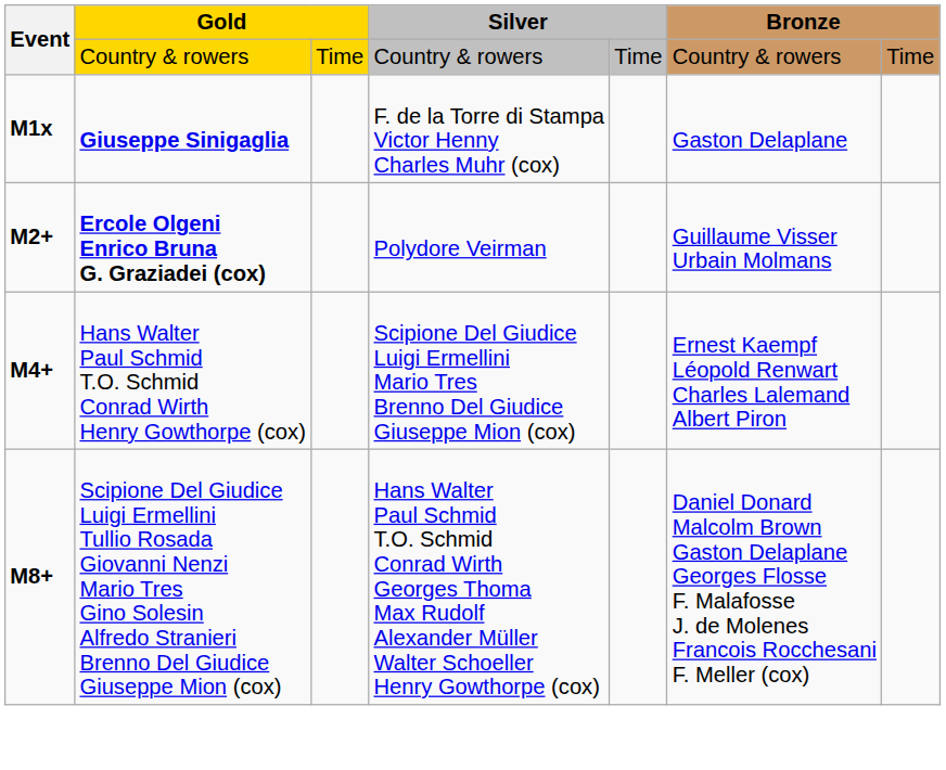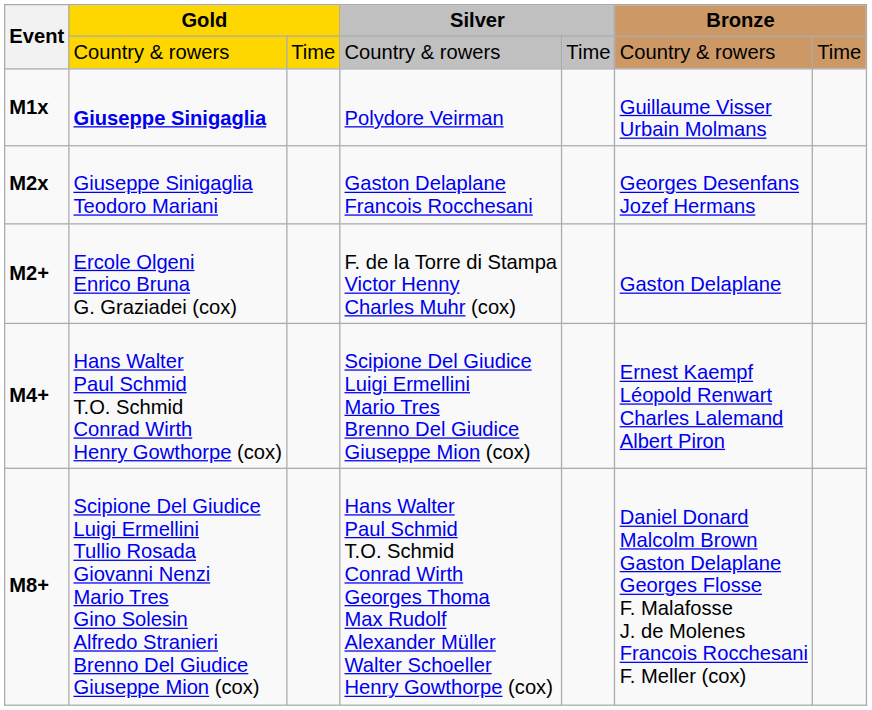 <table class="wikitable">
 <tr>
 <th rowspan="2">Event</th>
 <th colspan="2" style="background:gold;">Gold</th>
 <th colspan="2" style="background:silver;">Silver</th>
 <th colspan="2" style="background:#c96;">Bronze</th>
 </tr>
 <tr>
 <td style="background:gold;">Country & rowers</td>
 <td style="background:gold;">Time</td>
 <td style="background:silver;">Country & rowers</td>
 <td style="background:silver;">Time</td>
 <td style="background:#c96;">Country & rowers</td>
 <td style="background:#c96;">Time</td>
 </tr>
 <tr>
 <td><strong>M1x</strong></td>
 <td><strong> <br> <a href='#'>Giuseppe Sinigaglia</a></strong></td>
 <td></td>
-<td> <br> F. de la Torre di Stampa <br> <a href='#'>Victor Henny</a> <br> <a href='#'>Charles Muhr</a> (cox)</td>
+<td> <br> <a href='#'>Polydore Veirman</a></td>
 <td></td>
-<td> <br> <a href='#'>Gaston Delaplane</a></td>
+<td> <br> <a href='#'>Guillaume Visser</a> <br> <a href='#'>Urbain Molmans</a></td>
+<td></td>
+</tr>
+<tr>
+<td><strong>M2x</strong></td>
+<td> <br> <a href='#'>Giuseppe Sinigaglia</a> <br> <a href='#'>Teodoro Mariani</a></td>
+<td></td>
+<td> <br> <a href='#'>Gaston Delaplane</a> <br> <a href='#'>Francois Rocchesani</a></td>
+<td></td>
+<td> <br> <a href='#'>Georges Desenfans</a> <br> <a href='#'>Jozef Hermans</a></td>
 <td></td>
 </tr>
 <tr>
 <td><strong>M2+</strong></td>
-<td><strong> <br> <a href='#'>Ercole Olgeni</a> <br> <a href='#'>Enrico Bruna</a> <br> G. Graziadei (cox)</strong></td>
+<td> <br> <a href='#'>Ercole Olgeni</a> <br> <a href='#'>Enrico Bruna</a> <br> G. Graziadei (cox)</td>
 <td></td>
-<td> <br> <a href='#'>Polydore Veirman</a></td>
+<td> <br> F. de la Torre di Stampa <br> <a href='#'>Victor Henny</a> <br> <a href='#'>Charles Muhr</a> (cox)</td>
 <td></td>
-<td> <br> <a href='#'>Guillaume Visser</a> <br> <a href='#'>Urbain Molmans</a></td>
+<td> <br> <a href='#'>Gaston Delaplane</a></td>
 <td></td>
 </tr>
 <tr>
 <td><strong>M4+</strong></td>
 <td> <br> <a href='#'>Hans Walter</a> <br> <a href='#'>Paul Schmid</a> <br> T.O. Schmid <br> <a href='#'>Conrad Wirth</a> <br> <a href='#'>Henry Gowthorpe</a> (cox)</td>
 <td></td>
 <td> <br> <a href='#'>Scipione Del Giudice</a> <br> <a href='#'>Luigi Ermellini</a> <br> <a href='#'>Mario Tres</a> <br> <a href='#'>Brenno Del Giudice</a> <br> <a href='#'>Giuseppe Mion</a> (cox)</td>
 <td></td>
 <td> <br> <a href='#'>Ernest Kaempf</a> <br> <a href='#'>Léopold Renwart</a> <br> <a href='#'>Charles Lalemand</a> <br> <a href='#'>Albert Piron</a></td>
 <td></td>
 </tr>
 <tr>
 <td><strong>M8+</strong></td>
 <td> <br> <a href='#'>Scipione Del Giudice</a> <br> <a href='#'>Luigi Ermellini</a> <br> <a href='#'>Tullio Rosada</a> <br> <a href='#'>Giovanni Nenzi</a> <br> <a href='#'>Mario Tres</a> <br> <a href='#'>Gino Solesin</a> <br> <a href='#'>Alfredo Stranieri</a> <br> <a href='#'>Brenno Del Giudice</a> <br> <a href='#'>Giuseppe Mion</a> (cox)</td>
 <td></td>
 <td> <br> <a href='#'>Hans Walter</a> <br> <a href='#'>Paul Schmid</a> <br> T.O. Schmid <br> <a href='#'>Conrad Wirth</a> <br> <a href='#'>Georges Thoma</a> <br> <a href='#'>Max Rudolf</a> <br> <a href='#'>Alexander Müller</a> <br> <a href='#'>Walter Schoeller</a> <br> <a href='#'>Henry Gowthorpe</a> (cox)</td>
 <td></td>
 <td> <br> <a href='#'>Daniel Donard</a> <br> <a href='#'>Malcolm Brown</a> <br> <a href='#'>Gaston Delaplane</a> <br> <a href='#'>Georges Flosse</a> <br> F. Malafosse <br> J. de Molenes <br> <a href='#'>Francois Rocchesani</a> <br> F. Meller (cox)</td>
 <td></td>
 </tr>
 </table>
